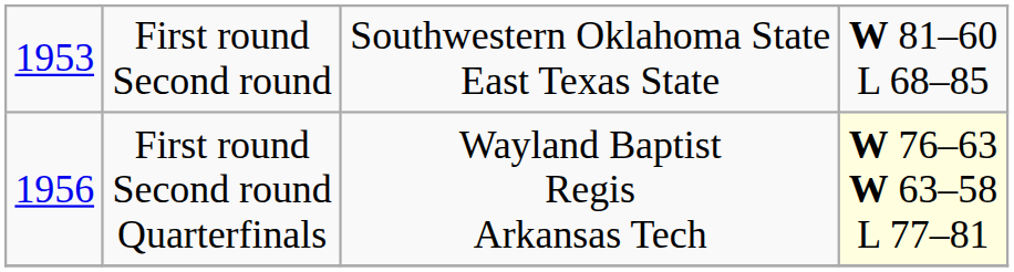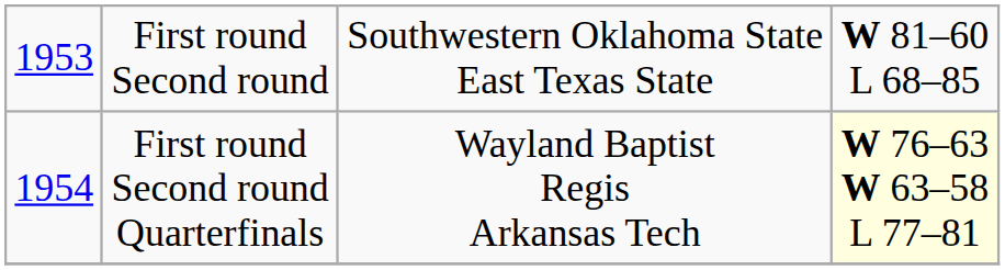 <table class="wikitable">
 <tr align="center">
 <td><a href='#'>1953</a></td>
 <td>First round<br>Second round</td>
 <td>Southwestern Oklahoma State<br>East Texas State</td>
 <td><strong>W</strong> 81–60<br>L 68–85</td>
 </tr>
 <tr align="center">
-<td><a href='#'>1956</a></td>
+<td><a href='#'>1954</a></td>
 <td>First round<br>Second round<br>Quarterfinals</td>
 <td>Wayland Baptist<br>Regis<br>Arkansas Tech</td>
 <td style="background: lightyellow;"><strong>W</strong> 76–63<br><strong>W</strong> 63–58<br>L 77–81</td>
 </tr>
 <tr align="center">
 </tr>
 </table>
